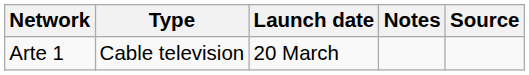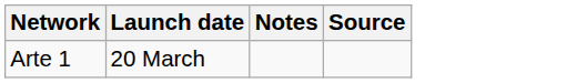 <table class="wikitable sortable">
 <tr>
 <th>Network</th>
-<th>Type</th>
 <th>Launch date</th>
 <th>Notes</th>
 <th>Source</th>
 </tr>
 <tr>
 <td>Arte 1</td>
-<td>Cable television</td>
 <td>20 March</td>
 <td></td>
 <td></td>
 </tr>
 </table>
